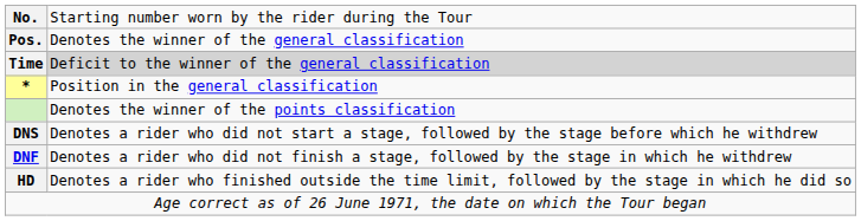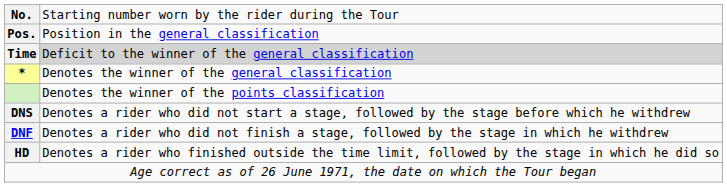 <table class="wikitable">
 <tr>
 <th scope="row" style="text-align:center;">No.</th>
 <td>Starting number worn by the rider during the Tour</td>
 </tr>
 <tr>
 <th scope="row" style="text-align:center;">Pos.</th>
-<td>Denotes the winner of the <a href='#'>general classification</a></td>
+<td>Position in the <a href='#'>general classification</a></td>
 </tr>
 <tr>
 <th scope="row" style="text-align:center;">Time</th>
 <td style="background: lightgrey;">Deficit to the winner of the <a href='#'>general classification</a></td>
 </tr>
 <tr>
 <th scope="row" style="text-align:center;background:#ff9;">*</th>
-<td>Position in the <a href='#'>general classification</a></td>
+<td>Denotes the winner of the <a href='#'>general classification</a></td>
 </tr>
 <tr>
 <th scope="row" style="text-align:center;background:#D0F0C0;"></th>
 <td>Denotes the winner of the <a href='#'>points classification</a></td>
 </tr>
 <tr>
 <th scope="row" style="text-align:center;">DNS</th>
 <td>Denotes a rider who did not start a stage, followed by the stage before which he withdrew</td>
 </tr>
 <tr>
 <th scope="row" style="text-align:center;"><a href='#'>DNF</a></th>
 <td>Denotes a rider who did not finish a stage, followed by the stage in which he withdrew</td>
 </tr>
 <tr>
 <th scope="row" style="text-align:center;">HD</th>
 <td>Denotes a rider who finished outside the time limit, followed by the stage in which he did so</td>
 </tr>
 <tr>
 <td style="text-align:center;" colspan="2"><em>Age correct as of 26 June 1971, the date on which the Tour began</em></td>
 </tr>
 </table>
